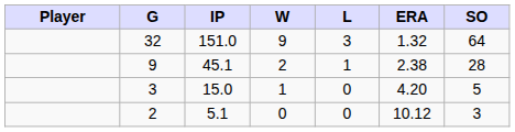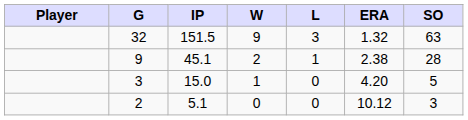 <table class="wikitable sortable">
 <tr>
 <th style="background:#ddf; width:16%;">Player</th>
 <th style="background:#ddf; width:9%;">G</th>
 <th style="background:#ddf; width:9%;">IP</th>
 <th style="background:#ddf; width:9%;">W</th>
 <th style="background:#ddf; width:9%;">L</th>
 <th style="background:#ddf; width:9%;">ERA</th>
 <th style="background:#ddf; width:9%;">SO</th>
 </tr>
 <tr style="text-align:center;">
 <td></td>
 <td>32</td>
-<td>151.0</td>
+<td>151.5</td>
 <td>9</td>
 <td>3</td>
 <td>1.32</td>
-<td>64</td>
+<td>63</td>
 </tr>
 <tr style="text-align:center;">
 <td></td>
 <td>9</td>
 <td>45.1</td>
 <td>2</td>
 <td>1</td>
 <td>2.38</td>
 <td>28</td>
 </tr>
 <tr style="text-align:center;">
 <td></td>
 <td>3</td>
 <td>15.0</td>
 <td>1</td>
 <td>0</td>
 <td>4.20</td>
 <td>5</td>
 </tr>
 <tr style="text-align:center;">
 <td></td>
 <td>2</td>
 <td>5.1</td>
 <td>0</td>
 <td>0</td>
 <td>10.12</td>
 <td>3</td>
 </tr>
 </table>
